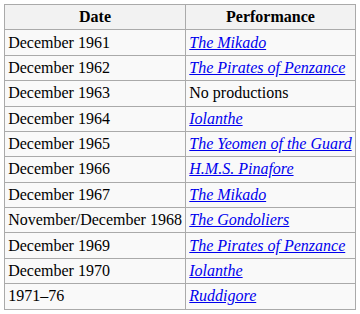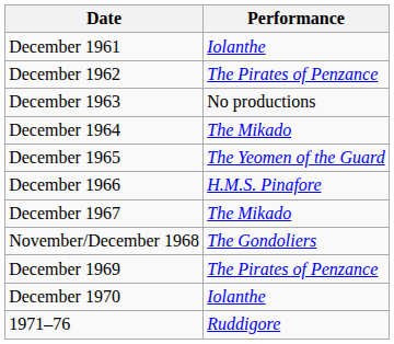 <table class="wikitable">
 <tr>
 <th>Date</th>
 <th>Performance</th>
 </tr>
 <tr>
 <td>December 1961</td>
-<td><em><a href='#'>The Mikado</a></em></td>
+<td><em><a href='#'>Iolanthe</a></em></td>
 </tr>
 <tr>
 <td>December 1962</td>
 <td><em><a href='#'>The Pirates of Penzance</a></em></td>
 </tr>
 <tr>
 <td>December 1963</td>
 <td>No productions</td>
 </tr>
 <tr>
 <td>December 1964</td>
-<td><em><a href='#'>Iolanthe</a></em></td>
+<td><em><a href='#'>The Mikado</a></em></td>
 </tr>
 <tr>
 <td>December 1965</td>
 <td><em><a href='#'>The Yeomen of the Guard</a></em></td>
 </tr>
 <tr>
 <td>December 1966</td>
 <td><em><a href='#'>H.M.S. Pinafore</a></em></td>
 </tr>
 <tr>
 <td>December 1967</td>
 <td><em><a href='#'>The Mikado</a></em></td>
 </tr>
 <tr>
 <td>November/December 1968</td>
 <td><em><a href='#'>The Gondoliers</a></em></td>
 </tr>
 <tr>
 <td>December 1969</td>
 <td><em><a href='#'>The Pirates of Penzance</a></em></td>
 </tr>
 <tr>
 <td>December 1970</td>
 <td><em><a href='#'>Iolanthe</a></em></td>
 </tr>
 <tr>
 <td>1971–76</td>
 <td><em><a href='#'>Ruddigore</a></em></td>
 </tr>
 </table>
